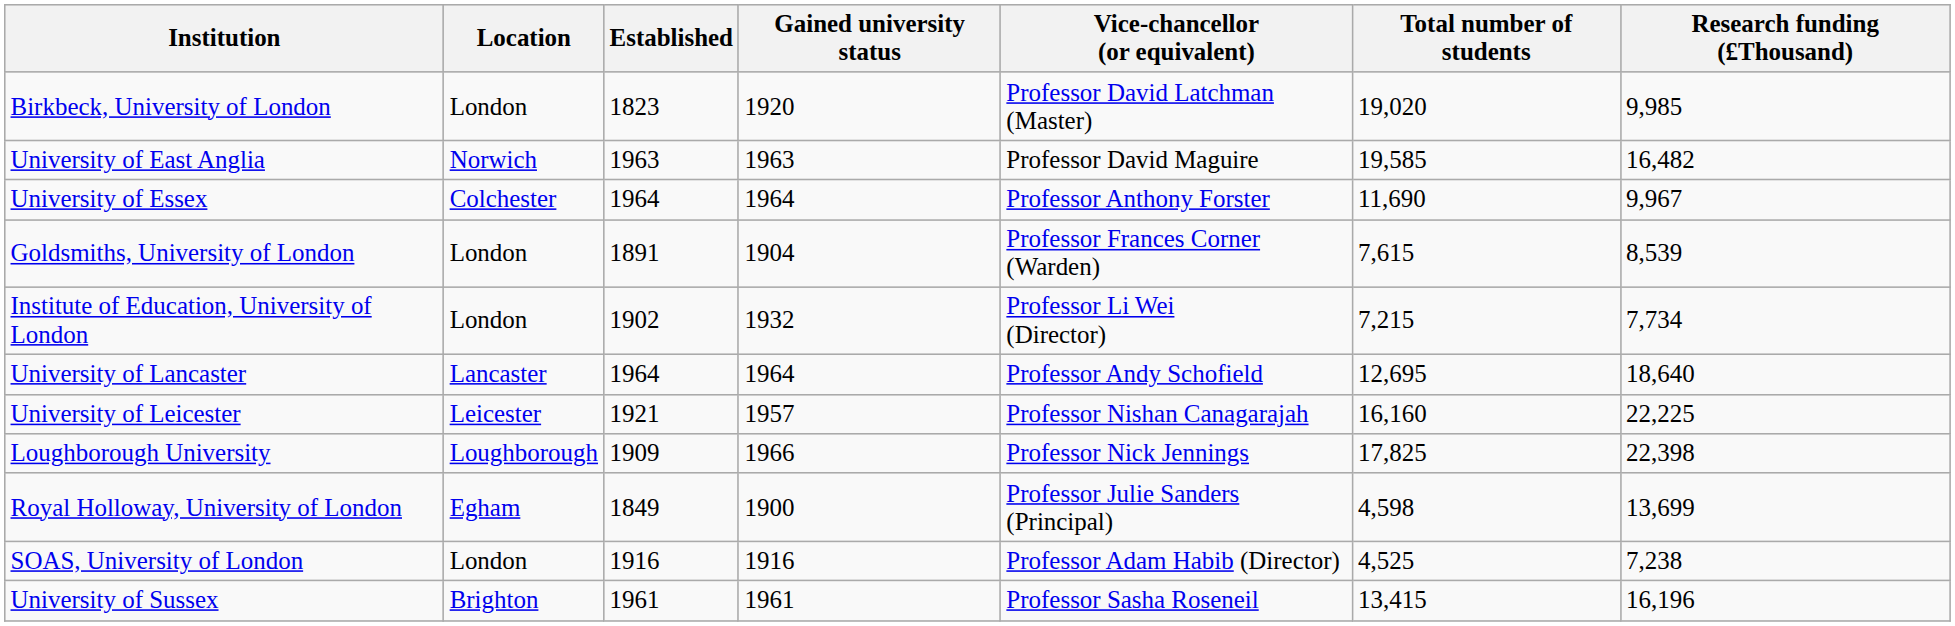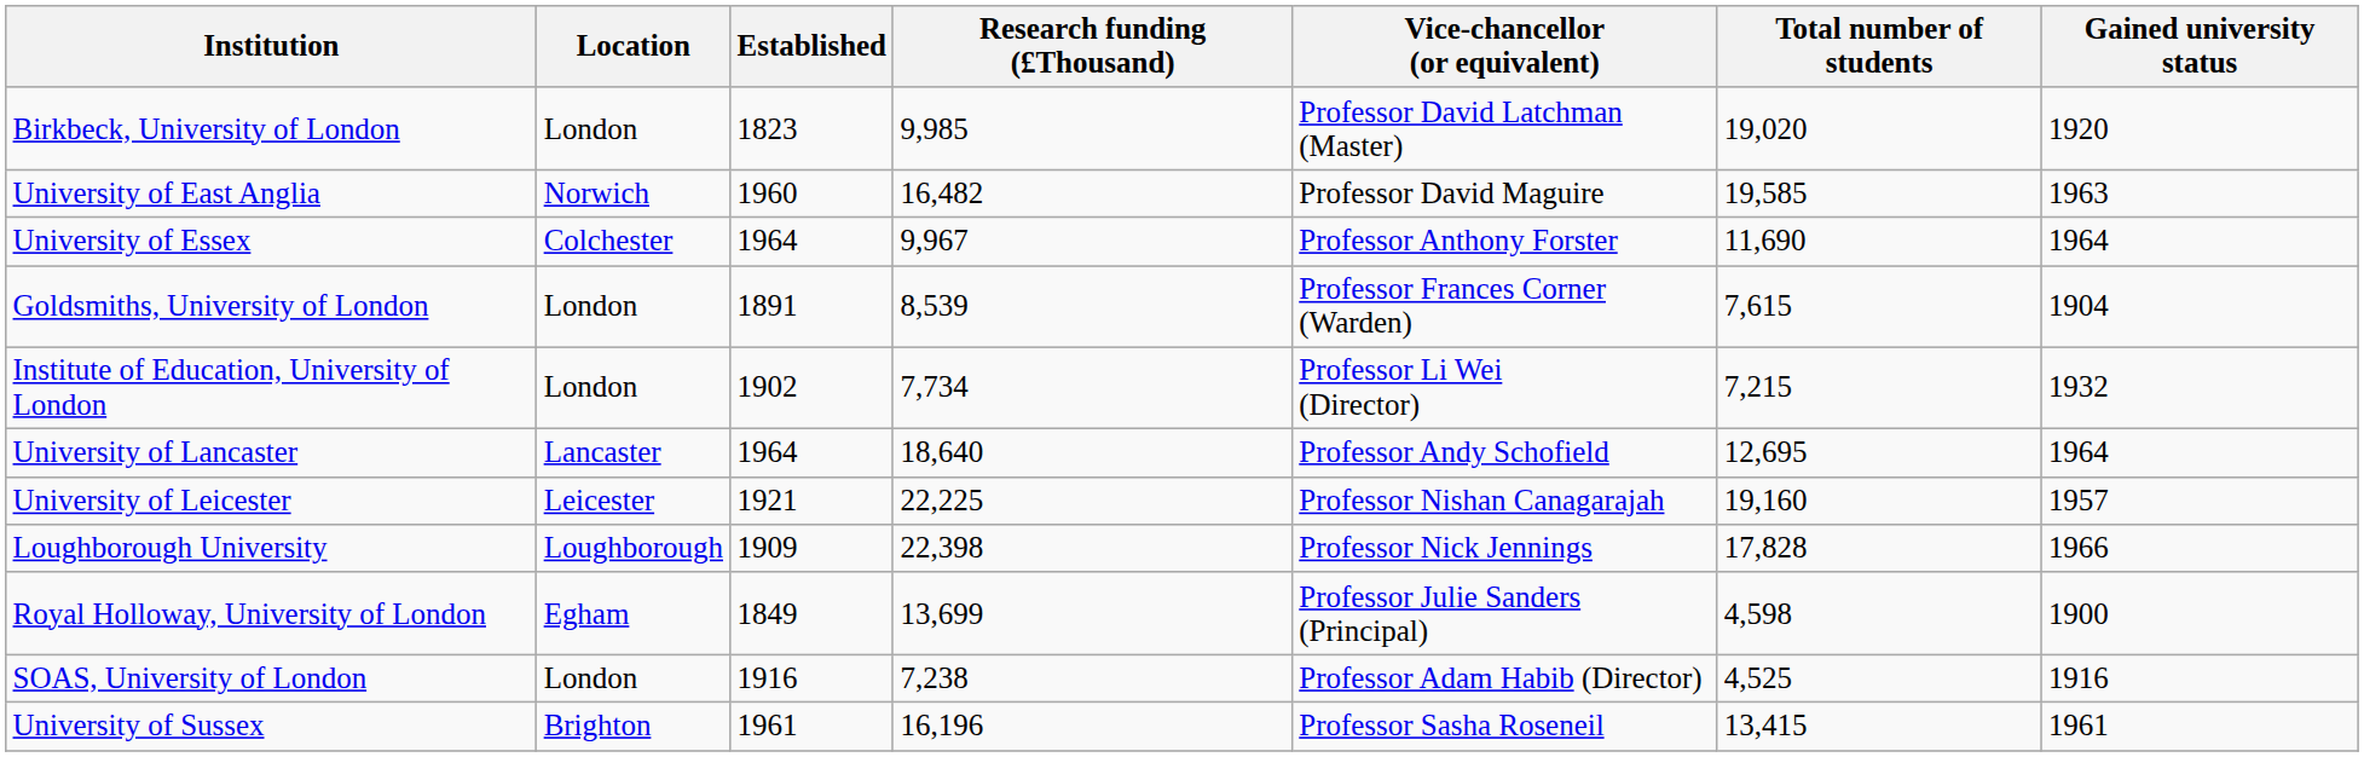 <table class="sortable wikitable">
 <tr>
 <th>Institution</th>
 <th>Location</th>
 <th>Established</th>
-<th>Gained university status</th>
+<th>Research funding (£Thousand)</th>
 <th>Vice-chancellor <br> (or equivalent)</th>
 <th>Total number of students</th>
-<th>Research funding (£Thousand)</th>
+<th>Gained university status</th>
 </tr>
 <tr>
 <td><a href='#'>Birkbeck, University of London</a></td>
 <td>London</td>
 <td>1823</td>
-<td>1920</td>
+<td>9,985</td>
 <td><a href='#'>Professor David Latchman</a> <br>(Master)</td>
 <td>19,020</td>
-<td>9,985</td>
+<td>1920</td>
 </tr>
 <tr>
 <td><a href='#'>University of East Anglia</a></td>
 <td><a href='#'>Norwich</a></td>
-<td>1963</td>
-<td>1963</td>
+<td>1960</td>
+<td>16,482</td>
 <td>Professor David Maguire</td>
 <td>19,585</td>
-<td>16,482</td>
+<td>1963</td>
 </tr>
 <tr>
 <td><a href='#'>University of Essex</a></td>
 <td><a href='#'>Colchester</a></td>
 <td>1964</td>
-<td>1964</td>
+<td>9,967</td>
 <td><a href='#'>Professor Anthony Forster</a></td>
 <td>11,690</td>
-<td>9,967</td>
+<td>1964</td>
 </tr>
 <tr>
 <td><a href='#'>Goldsmiths, University of London</a></td>
 <td>London</td>
 <td>1891</td>
-<td>1904</td>
+<td>8,539</td>
 <td><a href='#'>Professor Frances Corner</a> (Warden)</td>
 <td>7,615</td>
-<td>8,539</td>
+<td>1904</td>
 </tr>
 <tr>
 <td><a href='#'>Institute of Education, University of London</a></td>
 <td>London</td>
 <td>1902</td>
-<td>1932</td>
+<td>7,734</td>
 <td><a href='#'>Professor Li Wei</a><br> (Director)</td>
 <td>7,215</td>
-<td>7,734</td>
+<td>1932</td>
 </tr>
 <tr>
 <td><a href='#'>University of Lancaster</a></td>
 <td><a href='#'>Lancaster</a></td>
 <td>1964</td>
-<td>1964</td>
+<td>18,640</td>
 <td><a href='#'>Professor Andy Schofield</a></td>
 <td>12,695</td>
-<td>18,640</td>
+<td>1964</td>
 </tr>
 <tr>
 <td><a href='#'>University of Leicester</a></td>
 <td><a href='#'>Leicester</a></td>
 <td>1921</td>
+<td>22,225</td>
+<td><a href='#'>Professor Nishan Canagarajah</a></td>
+<td>19,160</td>
 <td>1957</td>
-<td><a href='#'>Professor Nishan Canagarajah</a></td>
-<td>16,160</td>
-<td>22,225</td>
 </tr>
 <tr>
 <td><a href='#'>Loughborough University</a></td>
 <td><a href='#'>Loughborough</a></td>
 <td>1909</td>
+<td>22,398</td>
+<td><a href='#'>Professor Nick Jennings</a></td>
+<td>17,828</td>
 <td>1966</td>
-<td><a href='#'>Professor Nick Jennings</a></td>
-<td>17,825</td>
-<td>22,398</td>
 </tr>
 <tr>
 <td><a href='#'>Royal Holloway, University of London</a></td>
 <td><a href='#'>Egham</a></td>
 <td>1849</td>
-<td>1900</td>
+<td>13,699</td>
 <td><a href='#'>Professor Julie Sanders</a> (Principal)</td>
 <td>4,598</td>
-<td>13,699</td>
+<td>1900</td>
 </tr>
 <tr>
 <td><a href='#'>SOAS, University of London</a></td>
 <td>London</td>
 <td>1916</td>
-<td>1916</td>
+<td>7,238</td>
 <td><a href='#'>Professor Adam Habib</a> (Director)</td>
 <td>4,525</td>
-<td>7,238</td>
+<td>1916</td>
 </tr>
 <tr>
 <td><a href='#'>University of Sussex</a></td>
 <td><a href='#'>Brighton</a></td>
 <td>1961</td>
-<td>1961</td>
+<td>16,196</td>
 <td><a href='#'>Professor Sasha Roseneil</a></td>
 <td>13,415</td>
-<td>16,196</td>
+<td>1961</td>
 </tr>
 </table>
